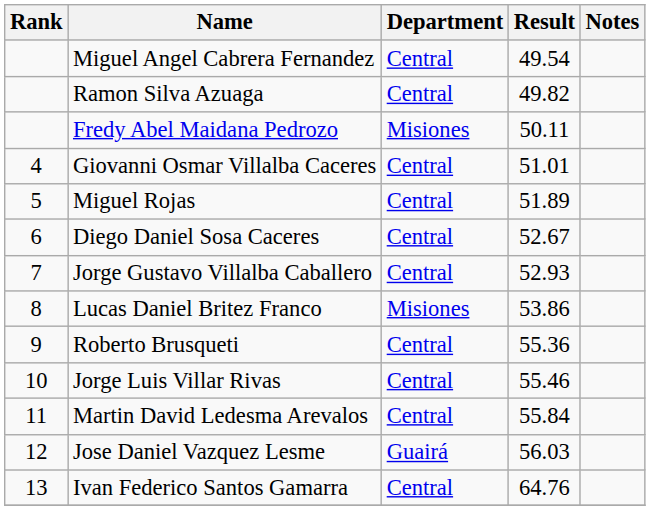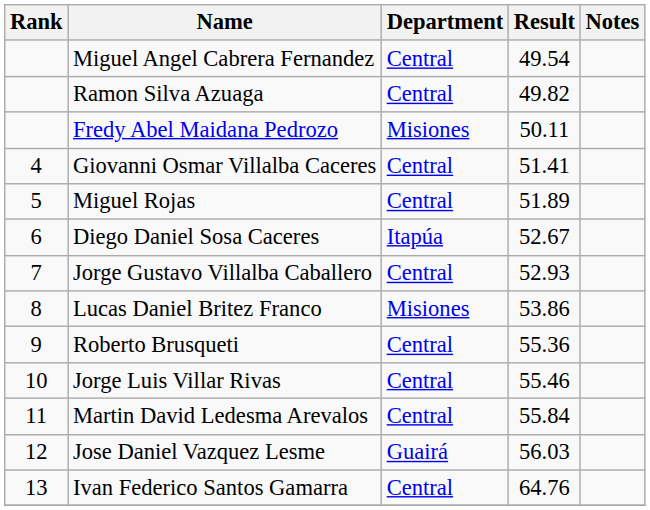 <table class="wikitable" style="text-align:center">
 <tr>
 <th>Rank</th>
 <th>Name</th>
 <th>Department</th>
 <th>Result</th>
 <th>Notes</th>
 </tr>
 <tr>
 <td></td>
 <td align="left">Miguel Angel Cabrera Fernandez</td>
 <td align="left"><a href='#'>Central</a></td>
 <td>49.54</td>
 <td></td>
 </tr>
 <tr>
 <td></td>
 <td align="left">Ramon Silva Azuaga</td>
 <td align="left"><a href='#'>Central</a></td>
 <td>49.82</td>
 <td></td>
 </tr>
 <tr>
 <td></td>
 <td align="left"><a href='#'>Fredy Abel Maidana Pedrozo</a></td>
 <td align="left"><a href='#'>Misiones</a></td>
 <td>50.11</td>
 <td></td>
 </tr>
 <tr>
 <td>4</td>
 <td align="left">Giovanni Osmar Villalba Caceres</td>
 <td align="left"><a href='#'>Central</a></td>
-<td>51.01</td>
+<td>51.41</td>
 <td></td>
 </tr>
 <tr>
 <td>5</td>
 <td align="left">Miguel Rojas</td>
 <td align="left"><a href='#'>Central</a></td>
 <td>51.89</td>
 <td></td>
 </tr>
 <tr>
 <td>6</td>
 <td align="left">Diego Daniel Sosa Caceres</td>
-<td align="left"><a href='#'>Central</a></td>
+<td align="left"><a href='#'>Itapúa</a></td>
 <td>52.67</td>
 <td></td>
 </tr>
 <tr>
 <td>7</td>
 <td align="left">Jorge Gustavo Villalba Caballero</td>
 <td align="left"><a href='#'>Central</a></td>
 <td>52.93</td>
 <td></td>
 </tr>
 <tr>
 <td>8</td>
 <td align="left">Lucas Daniel Britez Franco</td>
 <td align="left"><a href='#'>Misiones</a></td>
 <td>53.86</td>
 <td></td>
 </tr>
 <tr>
 <td>9</td>
 <td align="left">Roberto Brusqueti</td>
 <td align="left"><a href='#'>Central</a></td>
 <td>55.36</td>
 <td></td>
 </tr>
 <tr>
 <td>10</td>
 <td align="left">Jorge Luis Villar Rivas</td>
 <td align="left"><a href='#'>Central</a></td>
 <td>55.46</td>
 <td></td>
 </tr>
 <tr>
 <td>11</td>
 <td align="left">Martin David Ledesma Arevalos</td>
 <td align="left"><a href='#'>Central</a></td>
 <td>55.84</td>
 <td></td>
 </tr>
 <tr>
 <td>12</td>
 <td align="left">Jose Daniel Vazquez Lesme</td>
 <td align="left"><a href='#'>Guairá</a></td>
 <td>56.03</td>
 <td></td>
 </tr>
 <tr>
 <td>13</td>
 <td align="left">Ivan Federico Santos Gamarra</td>
 <td align="left"><a href='#'>Central</a></td>
 <td>64.76</td>
 <td></td>
 </tr>
 <tr>
 </tr>
 </table>
